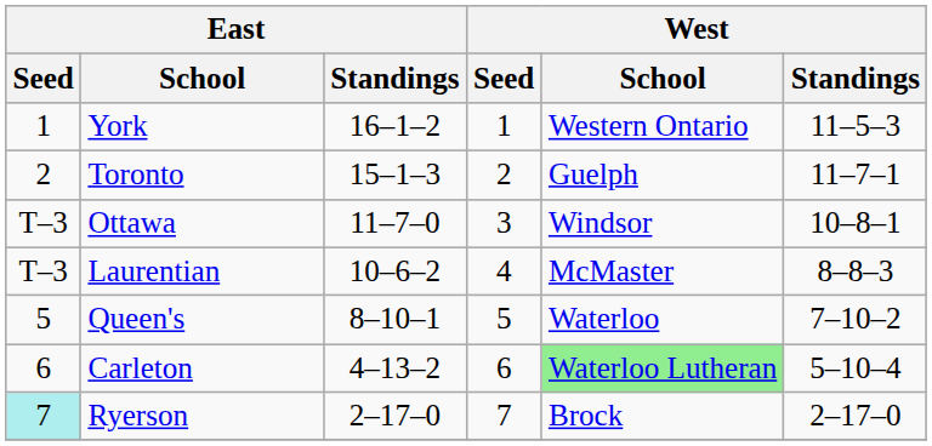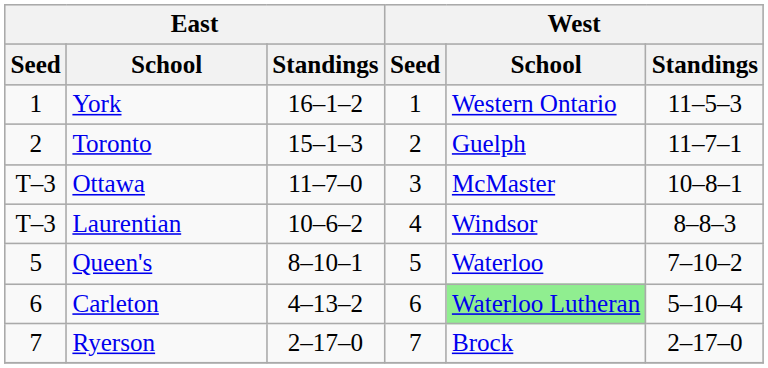 <table class="wikitable">
 <tr>
 <th colspan=3>East</th>
 <th colspan=3>West</th>
 </tr>
 <tr>
 <th>Seed</th>
 <th style="width:120px">School</th>
 <th>Standings</th>
 <th>Seed</th>
 <th style="width:120px">School</th>
 <th>Standings</th>
 </tr>
 <tr>
 <td align=center>1</td>
 <td><a href='#'>York</a></td>
 <td align=center>16–1–2</td>
 <td align=center>1</td>
 <td><a href='#'>Western Ontario</a></td>
 <td align=center>11–5–3</td>
 </tr>
 <tr>
 <td align=center>2</td>
 <td><a href='#'>Toronto</a></td>
 <td align=center>15–1–3</td>
 <td align=center>2</td>
 <td><a href='#'>Guelph</a></td>
 <td align=center>11–7–1</td>
 </tr>
 <tr>
 <td align=center>T–3</td>
 <td><a href='#'>Ottawa</a></td>
 <td align=center>11–7–0</td>
 <td align=center>3</td>
-<td><a href='#'>Windsor</a></td>
+<td><a href='#'>McMaster</a></td>
 <td align=center>10–8–1</td>
 </tr>
 <tr>
 <td align=center>T–3</td>
 <td><a href='#'>Laurentian</a></td>
 <td align=center>10–6–2</td>
 <td align=center>4</td>
-<td><a href='#'>McMaster</a></td>
+<td><a href='#'>Windsor</a></td>
 <td align=center>8–8–3</td>
 </tr>
 <tr>
 <td align=center>5</td>
 <td><a href='#'>Queen's</a></td>
 <td align=center>8–10–1</td>
 <td align=center>5</td>
 <td><a href='#'>Waterloo</a></td>
 <td align=center>7–10–2</td>
 </tr>
 <tr>
 <td align=center>6</td>
 <td><a href='#'>Carleton</a></td>
 <td align=center>4–13–2</td>
 <td align=center>6</td>
 <td style="background: lightgreen;"><a href='#'>Waterloo Lutheran</a></td>
 <td align=center>5–10–4</td>
 </tr>
 <tr>
-<td align=center style="background: paleturquoise;">7</td>
+<td align=center>7</td>
 <td><a href='#'>Ryerson</a></td>
 <td align=center>2–17–0</td>
 <td align=center>7</td>
 <td><a href='#'>Brock</a></td>
 <td align=center>2–17–0</td>
 </tr>
 <tr>
 </tr>
 </table>
